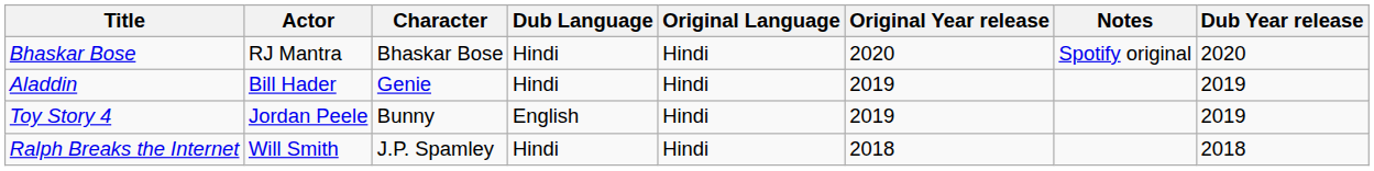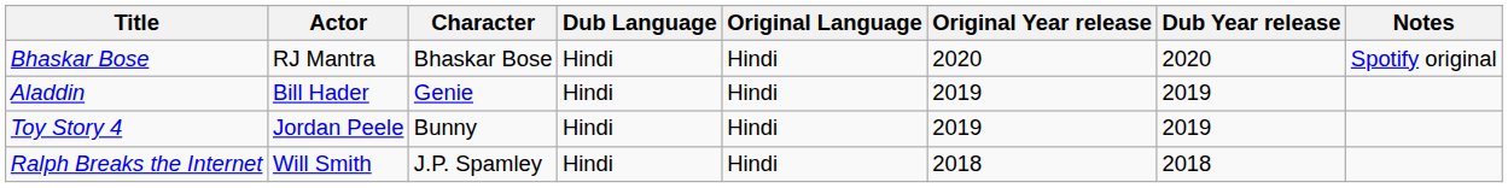 <table class="wikitable sortable">
 <tr>
 <th>Title</th>
 <th>Actor</th>
 <th>Character</th>
 <th>Dub Language</th>
 <th>Original Language</th>
 <th>Original Year release</th>
+<th>Dub Year release</th>
 <th>Notes</th>
-<th>Dub Year release</th>
 </tr>
 <tr>
 <td><em><a href='#'>Bhaskar Bose</a></em></td>
 <td>RJ Mantra</td>
 <td>Bhaskar Bose</td>
 <td>Hindi</td>
 <td>Hindi</td>
 <td>2020</td>
+<td>2020</td>
 <td><a href='#'>Spotify</a> original</td>
-<td>2020</td>
 </tr>
 <tr>
 <td><em><a href='#'>Aladdin</a></em></td>
 <td><a href='#'>Bill Hader</a></td>
 <td><a href='#'>Genie</a></td>
 <td>Hindi</td>
 <td>Hindi</td>
 <td>2019</td>
+<td>2019</td>
 <td></td>
-<td>2019</td>
 </tr>
 <tr>
 <td><em><a href='#'>Toy Story 4</a></em></td>
 <td><a href='#'>Jordan Peele</a></td>
 <td>Bunny</td>
-<td>English</td>
+<td>Hindi</td>
 <td>Hindi</td>
 <td>2019</td>
+<td>2019</td>
 <td></td>
-<td>2019</td>
 </tr>
 <tr>
 <td><em><a href='#'>Ralph Breaks the Internet</a></em></td>
 <td><a href='#'>Will Smith</a></td>
 <td>J.P. Spamley</td>
 <td>Hindi</td>
 <td>Hindi</td>
 <td>2018</td>
+<td>2018</td>
 <td></td>
-<td>2018</td>
 </tr>
 </table>
